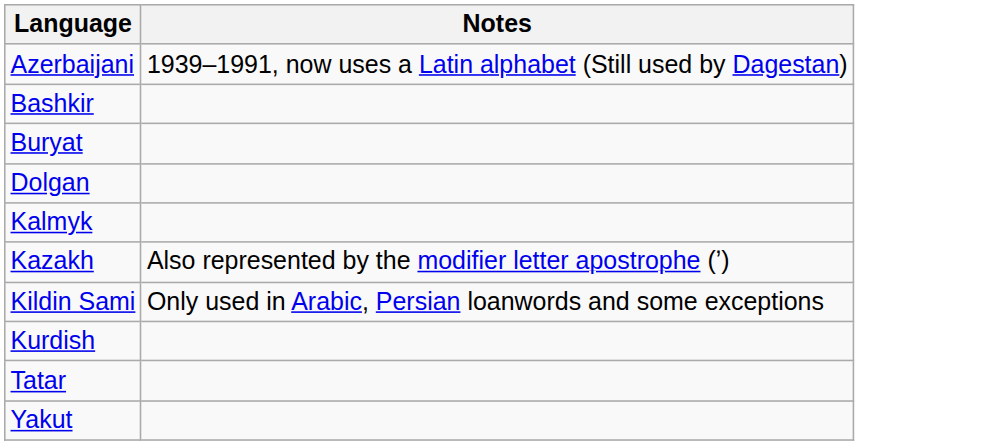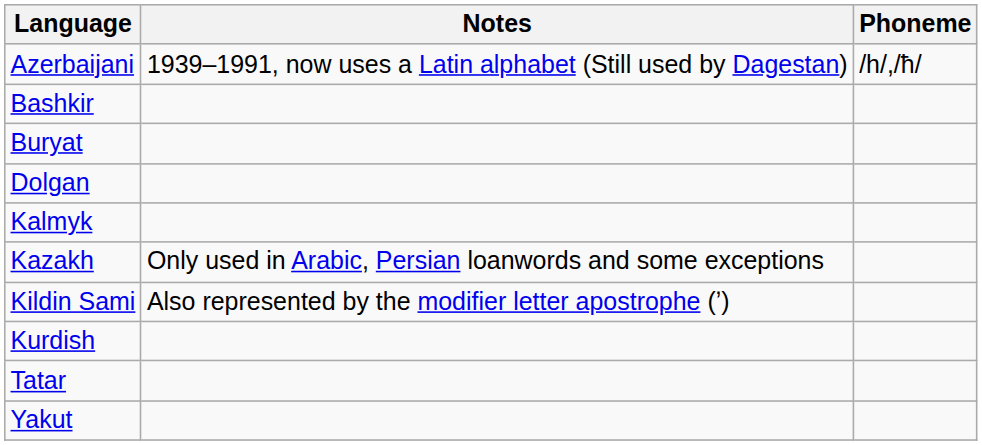 <table class=wikitable>
 <tr>
 <th>Language</th>
 <th>Notes</th>
+<th>Phoneme</th>
 </tr>
 <tr>
 <td><a href='#'>Azerbaijani</a></td>
 <td>1939–1991, now uses a <a href='#'>Latin alphabet</a> (Still used by <a href='#'>Dagestan</a>)</td>
+<td>/h/,/ħ/</td>
 </tr>
 <tr>
 <td><a href='#'>Bashkir</a></td>
+<td></td>
 <td></td>
 </tr>
 <tr>
 <td><a href='#'>Buryat</a></td>
 <td></td>
+<td></td>
 </tr>
 <tr>
 <td><a href='#'>Dolgan</a></td>
+<td></td>
 <td></td>
 </tr>
 <tr>
 <td><a href='#'>Kalmyk</a></td>
 <td></td>
+<td></td>
 </tr>
 <tr>
 <td><a href='#'>Kazakh</a></td>
-<td>Also represented by the <a href='#'>modifier letter apostrophe</a> (ʼ)</td>
+<td>Only used in <a href='#'>Arabic</a>, <a href='#'>Persian</a> loanwords and some exceptions</td>
+<td></td>
 </tr>
 <tr>
 <td><a href='#'>Kildin Sami</a></td>
-<td>Only used in <a href='#'>Arabic</a>, <a href='#'>Persian</a> loanwords and some exceptions</td>
+<td>Also represented by the <a href='#'>modifier letter apostrophe</a> (ʼ)</td>
+<td></td>
 </tr>
 <tr>
 <td><a href='#'>Kurdish</a></td>
+<td></td>
 <td></td>
 </tr>
 <tr>
 <td><a href='#'>Tatar</a></td>
 <td></td>
+<td></td>
 </tr>
 <tr>
 <td><a href='#'>Yakut</a></td>
 <td></td>
+<td></td>
 </tr>
 </table>
